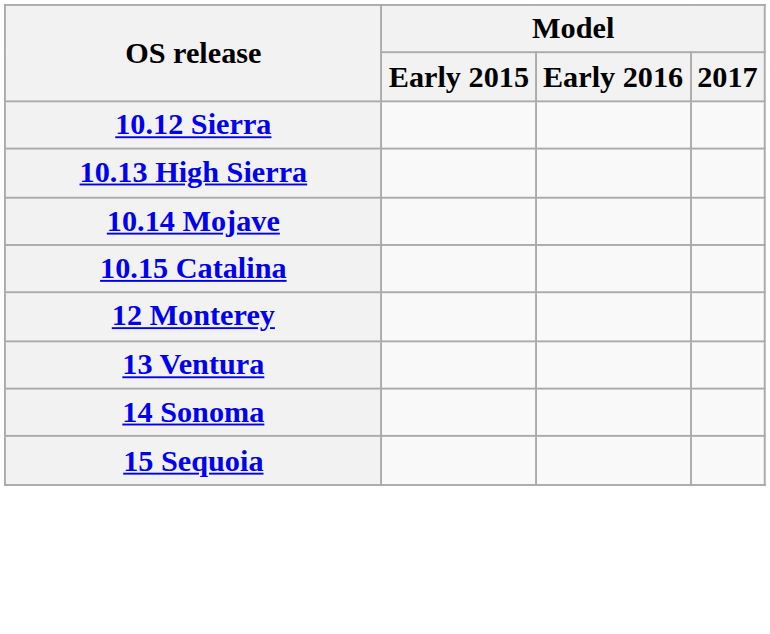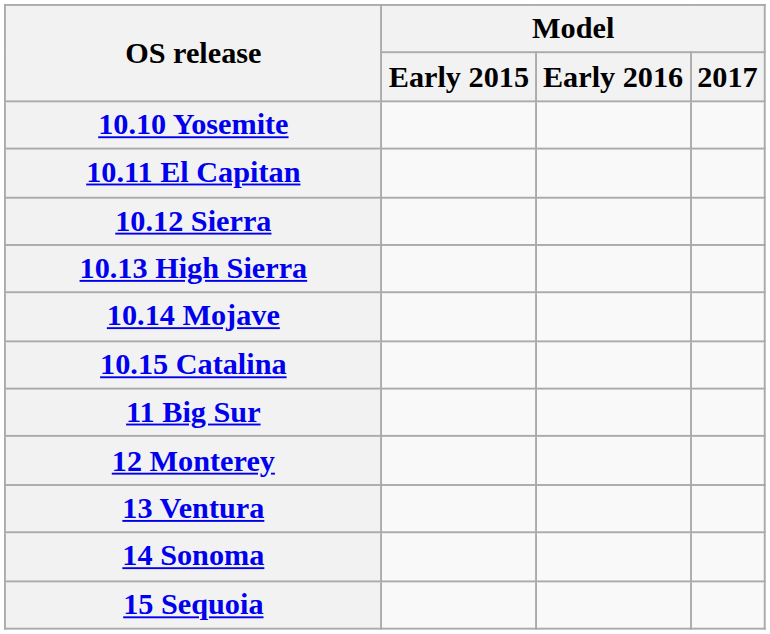 <table class="wikitable mw-collapsible style="width:100%;" 90%;>
 <tr>
 <th rowspan=2 style="width:12em;">OS release</th>
 <th colspan=3>Model</th>
 </tr>
 <tr>
 <th>Early 2015</th>
 <th>Early 2016</th>
 <th>2017</th>
+</tr>
+<tr>
+<th><a href='#'>10.10 Yosemite</a></th>
+<td></td>
+<td></td>
+<td></td>
+</tr>
+<tr>
+<th><a href='#'>10.11 El Capitan</a></th>
+<td></td>
+<td></td>
+<td></td>
 </tr>
 <tr>
 <th><a href='#'>10.12 Sierra</a></th>
 <td></td>
 <td></td>
 <td></td>
 </tr>
 <tr>
 <th><a href='#'>10.13 High Sierra</a></th>
 <td></td>
 <td></td>
 <td></td>
 </tr>
 <tr>
 <th><a href='#'>10.14 Mojave</a></th>
 <td></td>
 <td></td>
 <td></td>
 </tr>
 <tr>
 <th><a href='#'>10.15 Catalina</a></th>
+<td></td>
+<td></td>
+<td></td>
+</tr>
+<tr>
+<th><a href='#'>11 Big Sur</a></th>
 <td></td>
 <td></td>
 <td></td>
 </tr>
 <tr>
 <th><a href='#'>12 Monterey</a></th>
 <td></td>
 <td></td>
 <td></td>
 </tr>
 <tr>
 <th><a href='#'>13 Ventura</a></th>
 <td></td>
 <td></td>
 <td></td>
 </tr>
 <tr>
 <th><a href='#'>14 Sonoma</a></th>
 <td></td>
 <td></td>
 <td></td>
 </tr>
 <tr>
 <th><a href='#'>15 Sequoia</a></th>
 <td></td>
 <td></td>
 <td></td>
 </tr>
 </table>
